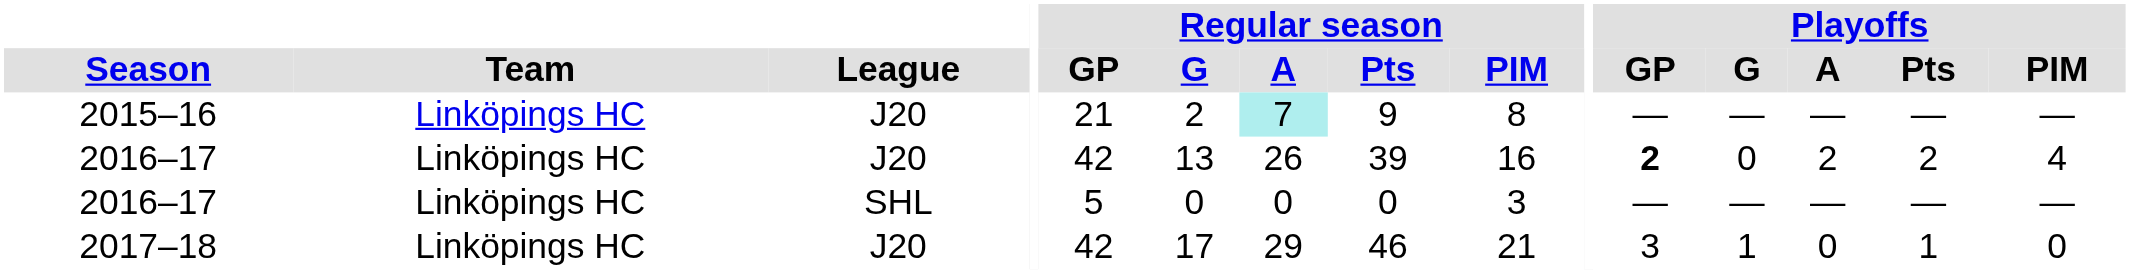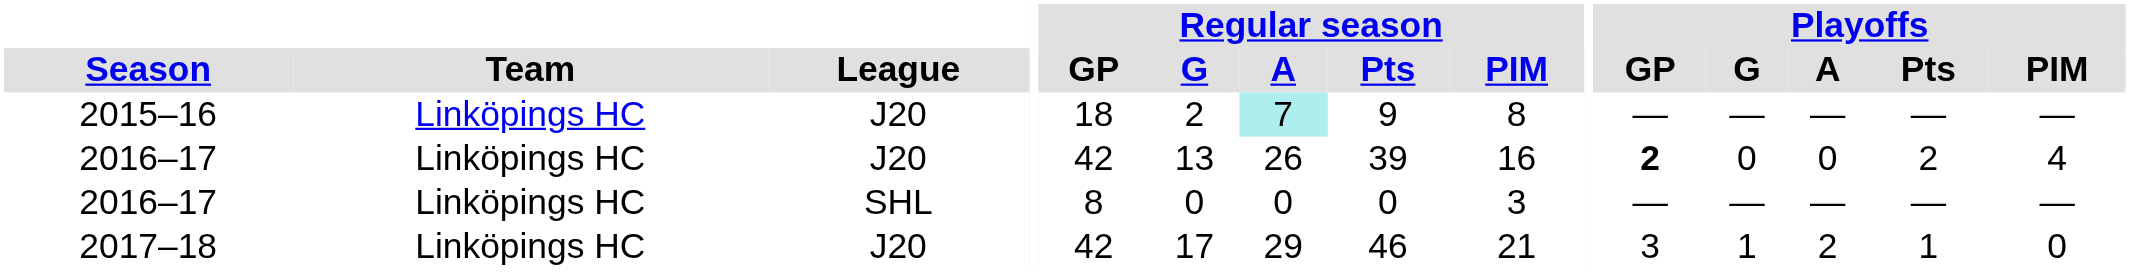 <table border="0" cellpadding="1" cellspacing="0" style="text-align:center; width:60em">
 <tr bgcolor="#e0e0e0">
 <th colspan="3" bgcolor="#ffffff"></th>
 <th rowspan="99" bgcolor="#ffffff"></th>
 <th colspan="5"><a href='#'>Regular season</a></th>
 <th rowspan="99" bgcolor="#ffffff"></th>
 <th colspan="5"><a href='#'>Playoffs</a></th>
 </tr>
 <tr bgcolor="#e0e0e0">
 <th><a href='#'>Season</a></th>
 <th>Team</th>
 <th>League</th>
 <th>GP</th>
 <th><a href='#'>G</a></th>
 <th><a href='#'>A</a></th>
 <th><a href='#'>Pts</a></th>
 <th><a href='#'>PIM</a></th>
 <th>GP</th>
 <th>G</th>
 <th>A</th>
 <th>Pts</th>
 <th>PIM</th>
 </tr>
 <tr>
 <td>2015–16</td>
 <td><a href='#'>Linköpings HC</a></td>
 <td>J20</td>
-<td>21</td>
+<td>18</td>
 <td>2</td>
 <td style="background: paleturquoise;">7</td>
 <td>9</td>
 <td>8</td>
 <td>—</td>
 <td>—</td>
 <td>—</td>
 <td>—</td>
 <td>—</td>
 </tr>
 <tr>
 <td>2016–17</td>
 <td>Linköpings HC</td>
 <td>J20</td>
 <td>42</td>
 <td>13</td>
 <td>26</td>
 <td>39</td>
 <td>16</td>
 <td><strong>2</strong></td>
 <td>0</td>
-<td>2</td>
+<td>0</td>
 <td>2</td>
 <td>4</td>
 </tr>
 <tr>
 <td>2016–17</td>
 <td>Linköpings HC</td>
 <td>SHL</td>
-<td>5</td>
+<td>8</td>
 <td>0</td>
 <td>0</td>
 <td>0</td>
 <td>3</td>
 <td>—</td>
 <td>—</td>
 <td>—</td>
 <td>—</td>
 <td>—</td>
 </tr>
 <tr>
 <td>2017–18</td>
 <td>Linköpings HC</td>
 <td>J20</td>
 <td>42</td>
 <td>17</td>
 <td>29</td>
 <td>46</td>
 <td>21</td>
 <td>3</td>
 <td>1</td>
-<td>0</td>
+<td>2</td>
 <td>1</td>
 <td>0</td>
 </tr>
 </table>
